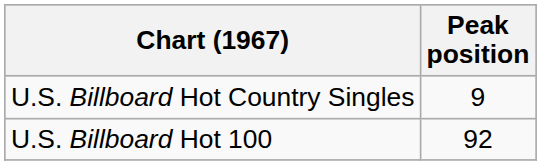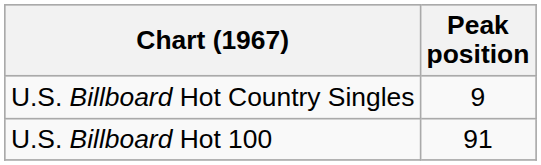 <table class="wikitable sortable">
 <tr>
 <th align="left">Chart (1967)</th>
 <th align="center">Peak<br>position</th>
 </tr>
 <tr>
 <td align="left">U.S. <em>Billboard</em> Hot Country Singles</td>
 <td align="center">9</td>
 </tr>
 <tr>
 <td align="left">U.S. <em>Billboard</em> Hot 100</td>
-<td align="center">92</td>
+<td align="center">91</td>
 </tr>
 </table>
